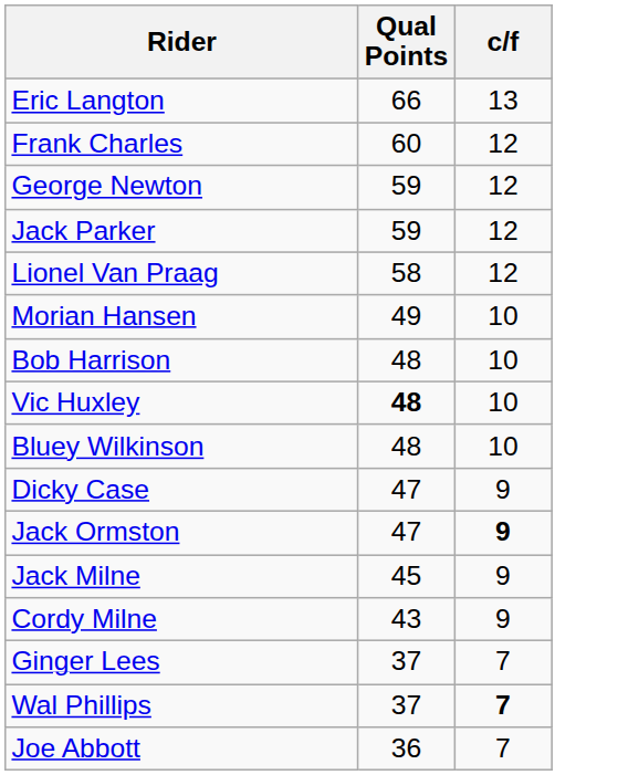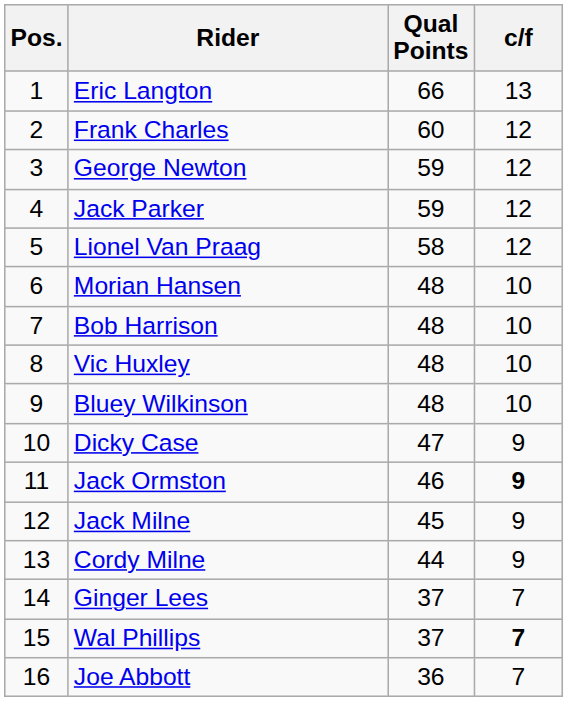 <table class=wikitable>
 <tr>
+<th width=25px>Pos.</th>
 <th width=200px>Rider</th>
 <th width=40px>Qual Points</th>
 <th width=50px>c/f</th>
 </tr>
 <tr align=center>
+<td>1</td>
 <td align=left> <a href='#'>Eric Langton</a></td>
 <td>66</td>
 <td>13</td>
 </tr>
 <tr align=center>
+<td>2</td>
 <td align=left> <a href='#'>Frank Charles</a></td>
 <td>60</td>
 <td>12</td>
 </tr>
 <tr align=center>
+<td>3</td>
 <td align=left> <a href='#'>George Newton</a></td>
 <td>59</td>
 <td>12</td>
 </tr>
 <tr align=center>
+<td>4</td>
 <td align=left> <a href='#'>Jack Parker</a></td>
 <td>59</td>
 <td>12</td>
 </tr>
 <tr align=center>
+<td>5</td>
 <td align=left> <a href='#'>Lionel Van Praag</a></td>
 <td>58</td>
 <td>12</td>
 </tr>
 <tr align=center>
+<td>6</td>
 <td align=left> <a href='#'>Morian Hansen</a></td>
-<td>49</td>
+<td>48</td>
 <td>10</td>
 </tr>
 <tr align=center>
+<td>7</td>
 <td align=left> <a href='#'>Bob Harrison</a></td>
 <td>48</td>
 <td>10</td>
 </tr>
 <tr align=center>
+<td>8</td>
 <td align=left> <a href='#'>Vic Huxley</a></td>
-<td><strong>48</strong></td>
+<td>48</td>
 <td>10</td>
 </tr>
 <tr align=center>
+<td>9</td>
 <td align=left> <a href='#'>Bluey Wilkinson</a></td>
 <td>48</td>
 <td>10</td>
 </tr>
 <tr align=center>
+<td>10</td>
 <td align=left> <a href='#'>Dicky Case</a></td>
 <td>47</td>
 <td>9</td>
 </tr>
 <tr align=center>
+<td>11</td>
 <td align=left> <a href='#'>Jack Ormston</a></td>
-<td>47</td>
+<td>46</td>
 <td><strong>9</strong></td>
 </tr>
 <tr align=center>
+<td>12</td>
 <td align=left> <a href='#'>Jack Milne</a></td>
 <td>45</td>
 <td>9</td>
 </tr>
 <tr align=center>
+<td>13</td>
 <td align=left> <a href='#'>Cordy Milne</a></td>
-<td>43</td>
+<td>44</td>
 <td>9</td>
 </tr>
 <tr align=center>
+<td>14</td>
 <td align=left> <a href='#'>Ginger Lees</a></td>
 <td>37</td>
 <td>7</td>
 </tr>
 <tr align=center>
+<td>15</td>
 <td align=left> <a href='#'>Wal Phillips</a></td>
 <td>37</td>
 <td><strong>7</strong></td>
 </tr>
 <tr align=center>
+<td>16</td>
 <td align=left> <a href='#'>Joe Abbott</a></td>
 <td>36</td>
 <td>7</td>
 </tr>
 </table>
